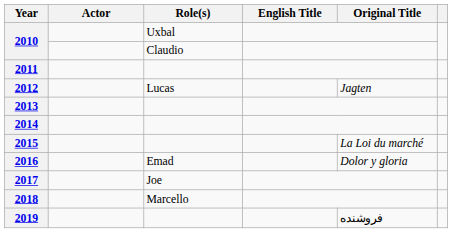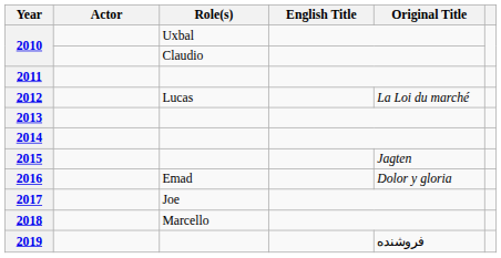 <table class="wikitable unsortable">
 <tr>
 <th scope="col" style="width:3%;">Year</th>
 <th scope="col" style="width:10%;">Actor</th>
 <th scope="col" style="width:10%;">Role(s)</th>
 <th scope="col" style="width:10%;">English Title</th>
 <th scope="col" style="width:10%;">Original Title</th>
 <th scope="col" style="width:1%;" class="unsortable"></th>
 </tr>
 <tr>
 <th rowspan="2" style="text-align:center;"><a href='#'>2010</a></th>
 <td></td>
 <td>Uxbal</td>
 <td colspan="2"></td>
 <td rowspan="2" style="text-align:center;"></td>
 </tr>
 <tr>
 <td></td>
 <td>Claudio</td>
 <td colspan="2"></td>
 </tr>
 <tr>
 <th style="text-align:center;"><a href='#'>2011</a></th>
 <td></td>
 <td></td>
 <td colspan="2"></td>
 <td style="text-align:center;"></td>
 </tr>
 <tr>
 <th style="text-align:center;"><a href='#'>2012</a></th>
 <td></td>
 <td>Lucas</td>
 <td></td>
-<td><em>Jagten</em></td>
+<td><em>La Loi du marché</em></td>
 <td style="text-align:center;"></td>
 </tr>
 <tr>
 <th style="text-align:center;"><a href='#'>2013</a></th>
 <td></td>
 <td></td>
 <td colspan="2"></td>
 <td style="text-align:center;"></td>
 </tr>
 <tr>
 <th style="text-align:center;"><a href='#'>2014</a></th>
 <td></td>
 <td></td>
 <td colspan="2"></td>
 <td style="text-align:center;"></td>
 </tr>
 <tr>
 <th style="text-align:center;"><a href='#'>2015</a></th>
 <td></td>
 <td></td>
 <td></td>
-<td><em>La Loi du marché</em></td>
+<td><em>Jagten</em></td>
 <td style="text-align:center;"></td>
 </tr>
 <tr>
 <th style="text-align:center;"><a href='#'>2016</a></th>
 <td></td>
 <td>Emad</td>
 <td></td>
 <td><em>Dolor y gloria</em></td>
 <td style="text-align:center;"></td>
 </tr>
 <tr>
 <th style="text-align:center;"><a href='#'>2017</a></th>
 <td></td>
 <td>Joe</td>
 <td colspan="2"></td>
 <td style="text-align:center;"></td>
 </tr>
 <tr>
 <th style="text-align:center;"><a href='#'>2018</a></th>
 <td></td>
 <td>Marcello</td>
 <td colspan="2"></td>
 <td style="text-align:center;"></td>
 </tr>
 <tr>
 <th style="text-align:center;"><a href='#'>2019</a></th>
 <td></td>
 <td></td>
 <td></td>
 <td>فروشنده</td>
 <td style="text-align:center;"></td>
 </tr>
 </table>
